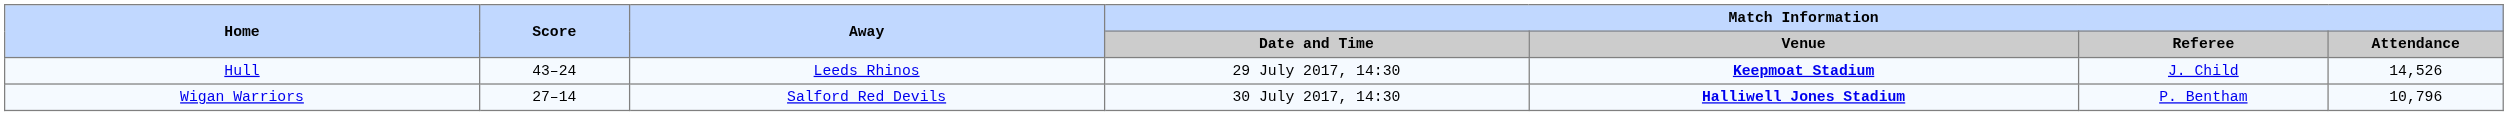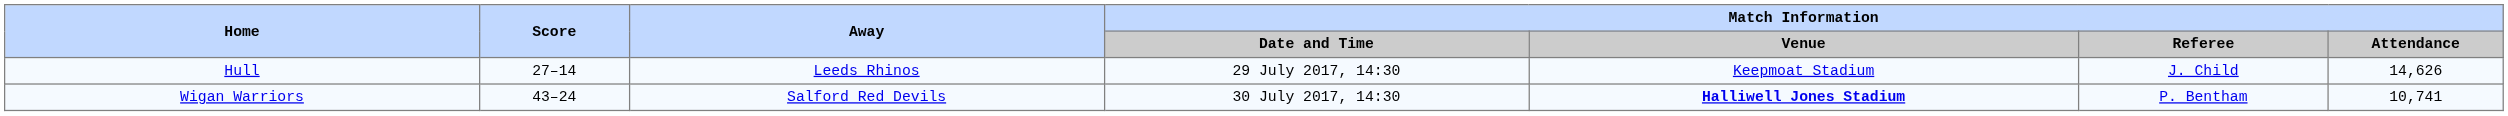 <table border=1 style="border-collapse:collapse; font-size:90%; text-align:center;" cellpadding=3 cellspacing=0 width=100%>
 <tr bgcolor=#C1D8FF>
 <th rowspan=2 width=19%>Home</th>
 <th rowspan=2 width=6%>Score</th>
 <th rowspan=2 width=19%>Away</th>
 <th colspan=6>Match Information</th>
 </tr>
 <tr bgcolor=#CCCCCC>
 <th width=17%>Date and Time</th>
 <th width=22%>Venue</th>
 <th width=10%>Referee</th>
 <th width=7%>Attendance</th>
 </tr>
 <tr bgcolor=#F5FAFF>
 <td> <a href='#'>Hull</a></td>
-<td>43–24</td>
+<td>27–14</td>
 <td> <a href='#'>Leeds Rhinos</a></td>
 <td>29 July 2017, 14:30</td>
-<td><strong><a href='#'>Keepmoat Stadium</a></strong></td>
+<td><a href='#'>Keepmoat Stadium</a></td>
 <td><a href='#'>J. Child</a></td>
-<td>14,526</td>
+<td>14,626</td>
 </tr>
 <tr bgcolor=#F5FAFF>
 <td> <a href='#'>Wigan Warriors</a></td>
-<td>27–14</td>
+<td>43–24</td>
 <td> <a href='#'>Salford Red Devils</a></td>
 <td>30 July 2017, 14:30</td>
 <td><strong><a href='#'>Halliwell Jones Stadium</a></strong></td>
 <td><a href='#'>P. Bentham</a></td>
-<td>10,796</td>
+<td>10,741</td>
 </tr>
 </table>
